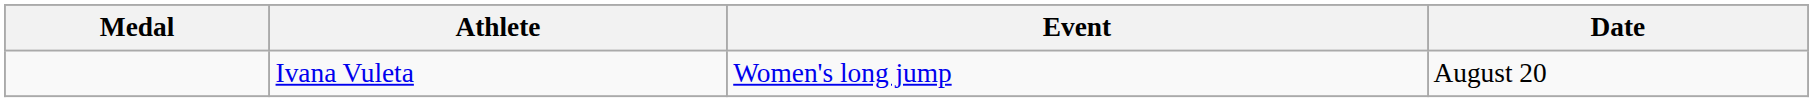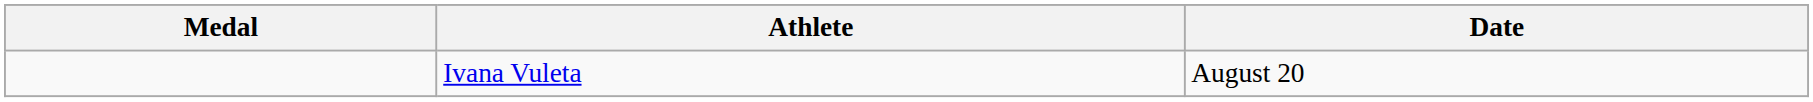 <table class="wikitable" style="font-size:90%" width=60%>
 <tr>
 <th>Medal</th>
 <th>Athlete</th>
-<th>Event</th>
 <th>Date</th>
 </tr>
 <tr>
 <td></td>
 <td><a href='#'>Ivana Vuleta</a></td>
-<td><a href='#'>Women's long jump</a></td>
 <td>August 20</td>
 </tr>
 </table>
